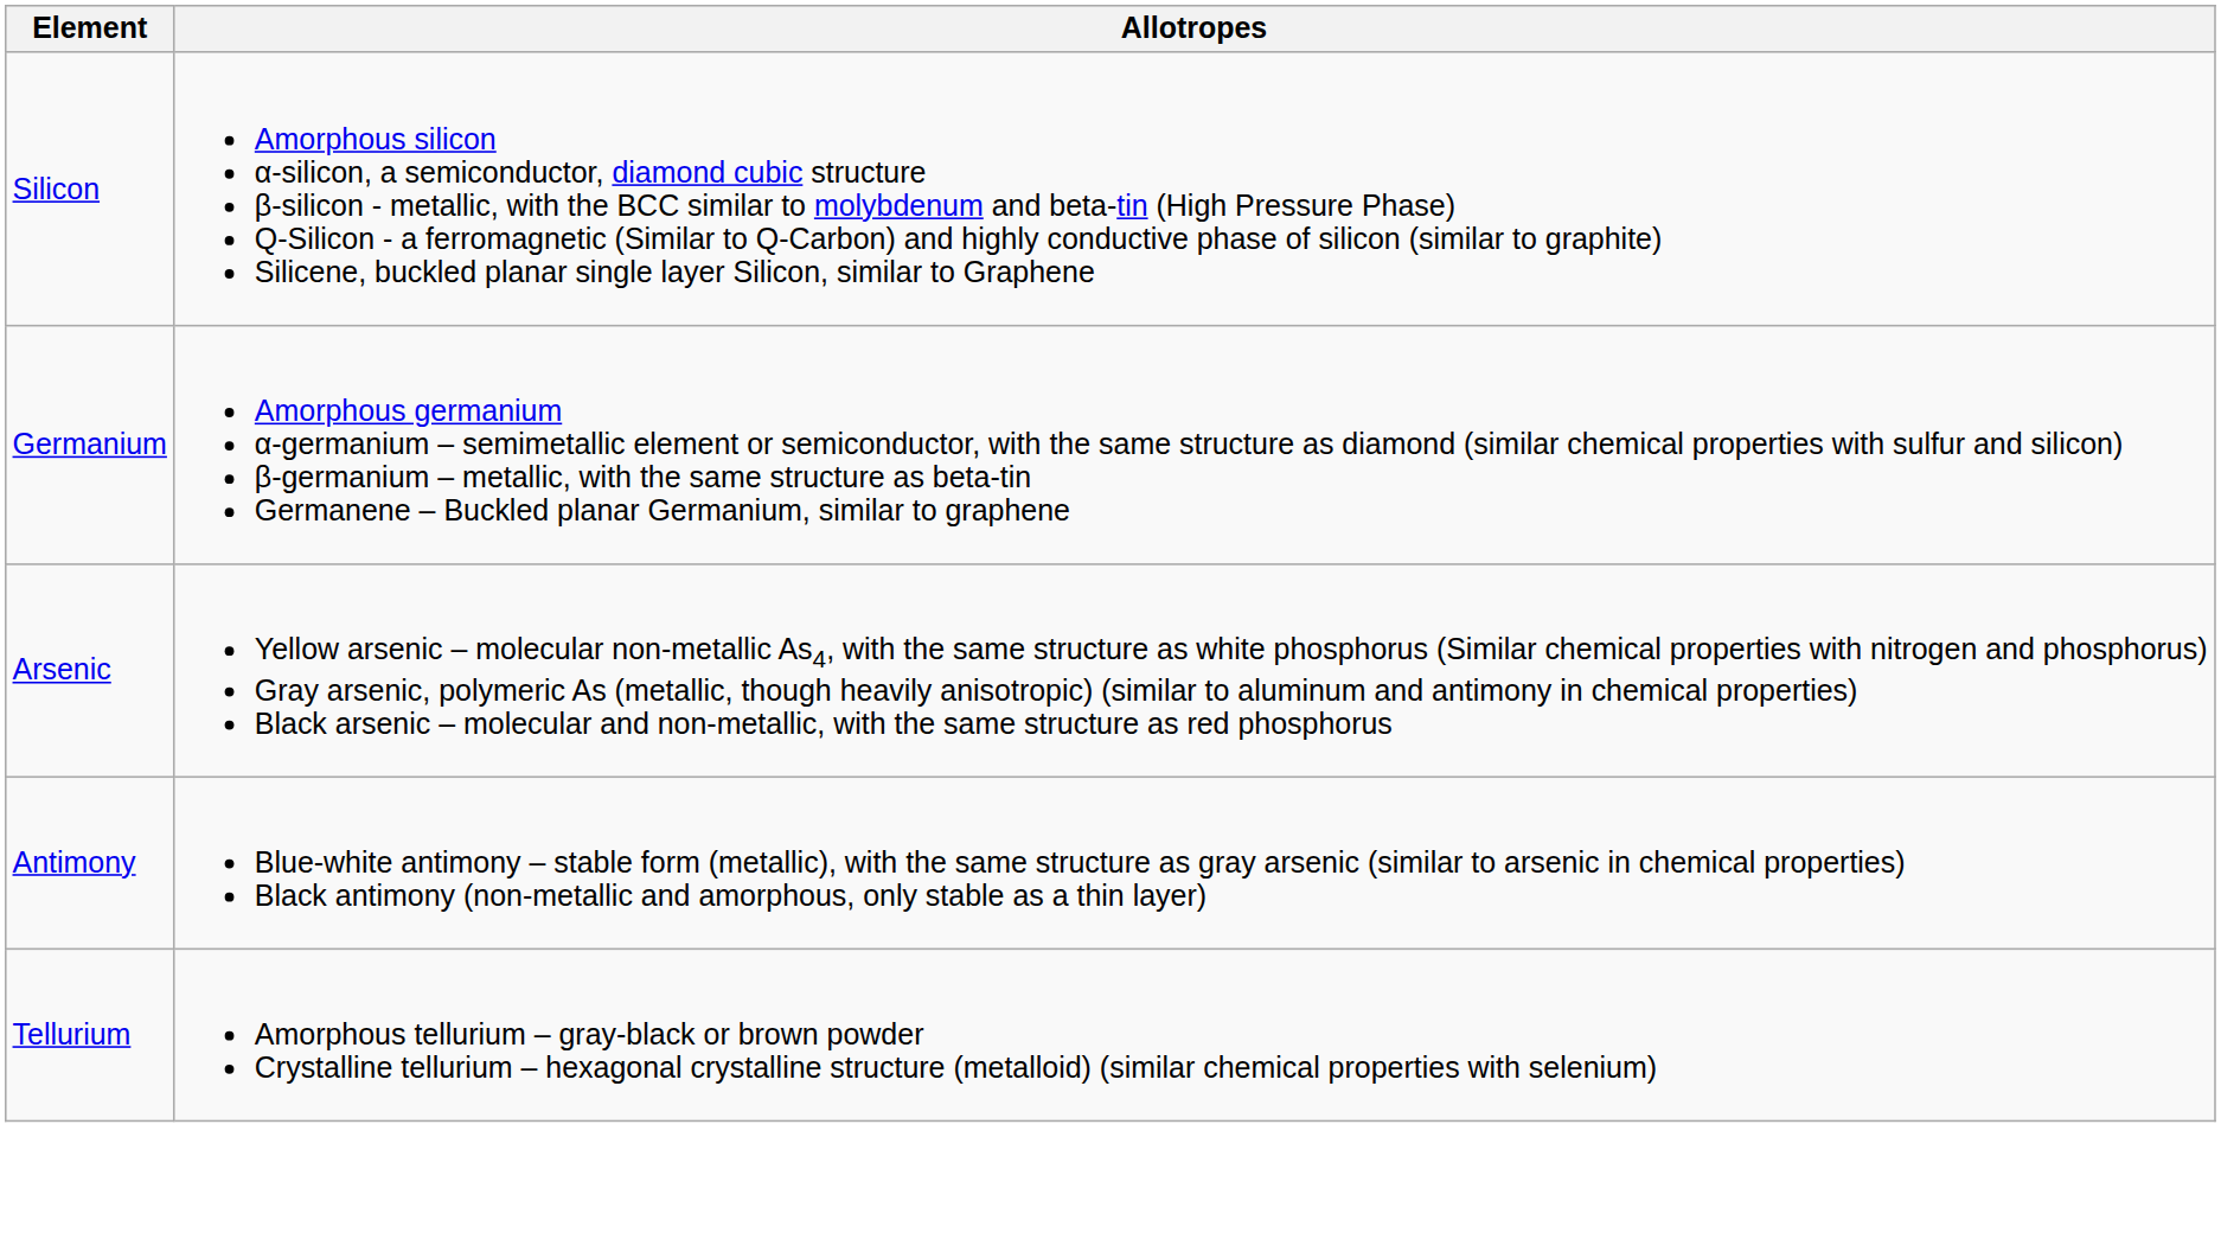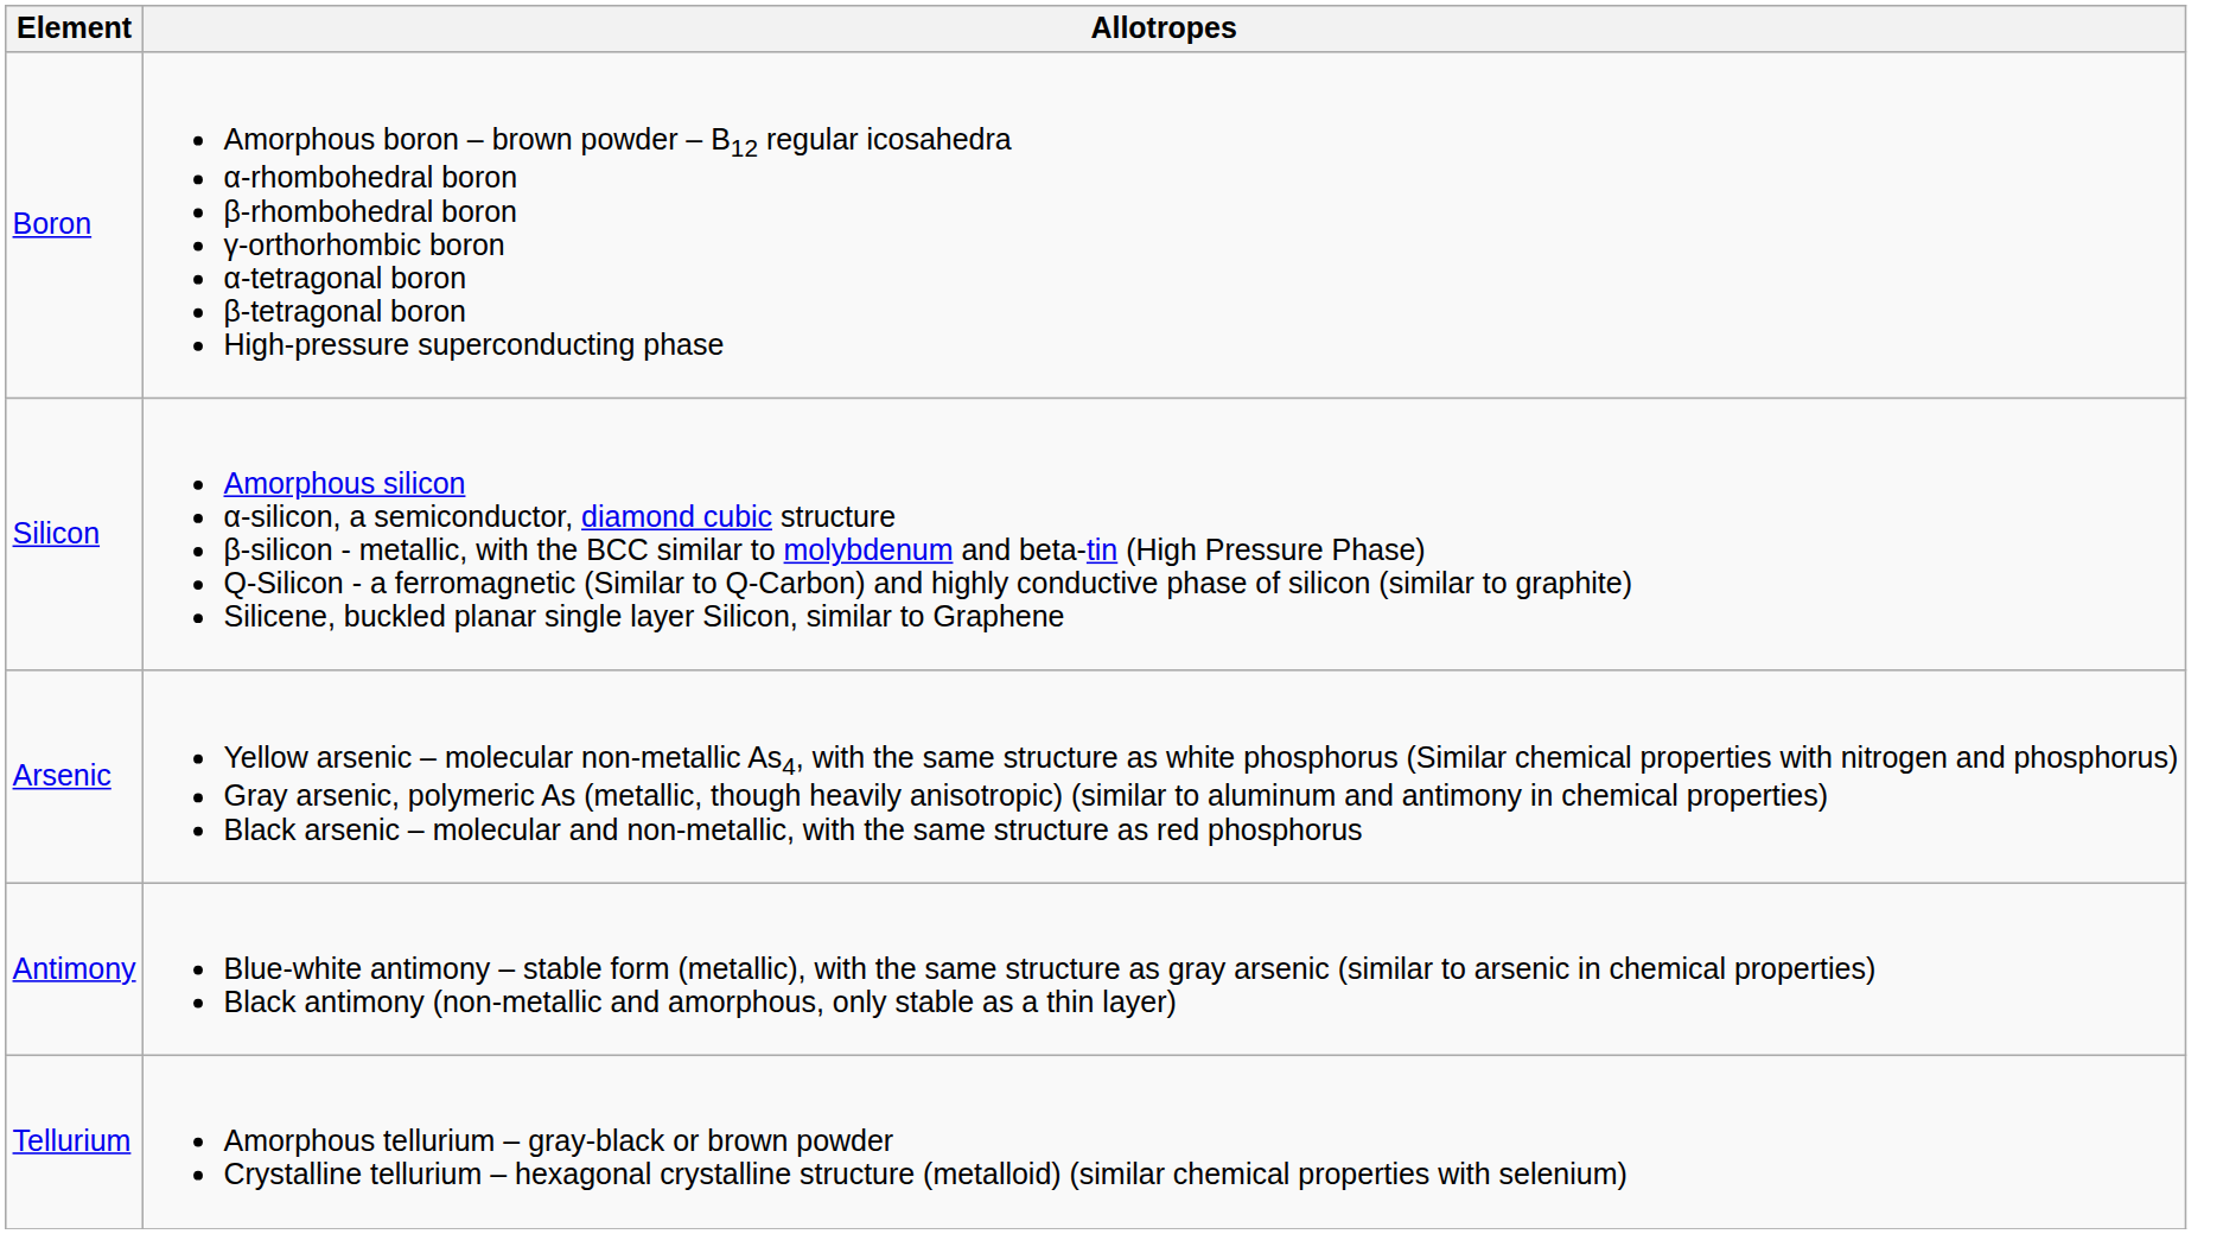 <table class="wikitable">
 <tr>
 <th>Element</th>
 <th>Allotropes</th>
 </tr>
 <tr>
+<td><a href='#'>Boron</a></td>
+<td><br><ul><li>Amorphous boron – brown powder – B<sub>12</sub> regular icosahedra</li><li>α-rhombohedral boron</li><li>β-rhombohedral boron</li><li>γ-orthorhombic boron</li><li>α-tetragonal boron</li><li>β-tetragonal boron</li><li>High-pressure superconducting phase</li></ul></td>
+</tr>
+<tr>
 <td><a href='#'>Silicon</a></td>
 <td><br><ul><li><a href='#'>Amorphous silicon</a></li><li>α-silicon, a semiconductor, <a href='#'>diamond cubic</a> structure</li><li>β-silicon - metallic, with the BCC similar to <a href='#'>molybdenum</a> and beta-<a href='#'>tin</a> (High Pressure Phase)</li><li>Q-Silicon - a ferromagnetic (Similar to Q-Carbon) and highly conductive phase of silicon (similar to graphite) </li><li>Silicene, buckled planar single layer Silicon, similar to Graphene</li></ul></td>
-</tr>
-<tr>
-<td><a href='#'>Germanium</a></td>
-<td><br><ul><li><a href='#'>Amorphous germanium</a></li><li>α-germanium – semimetallic element or semiconductor, with the same structure as diamond (similar chemical properties with sulfur and silicon)</li><li>β-germanium – metallic, with the same structure as beta-tin</li><li>Germanene – Buckled planar Germanium, similar to graphene</li></ul></td>
 </tr>
 <tr>
 <td><a href='#'>Arsenic</a></td>
 <td><br><ul><li>Yellow arsenic –  molecular non-metallic As<sub>4</sub>, with the same structure as white phosphorus (Similar chemical properties with nitrogen and phosphorus)</li><li>Gray arsenic, polymeric As (metallic, though heavily anisotropic) (similar to aluminum and antimony in chemical properties)</li><li>Black arsenic – molecular and non-metallic, with the same structure as red phosphorus</li></ul></td>
 </tr>
 <tr>
 <td><a href='#'>Antimony</a></td>
 <td><br><ul><li>Blue-white antimony – stable form (metallic), with the same structure as gray arsenic (similar to arsenic in chemical properties)</li><li>Black antimony (non-metallic and amorphous, only stable as a thin layer)</li></ul></td>
 </tr>
 <tr>
 <td><a href='#'>Tellurium</a></td>
 <td><br><ul><li>Amorphous tellurium – gray-black or brown powder</li><li>Crystalline tellurium – hexagonal crystalline structure (metalloid) (similar chemical properties with selenium)</li></ul></td>
 </tr>
 </table>
